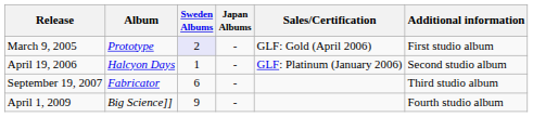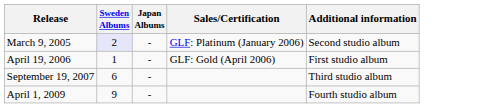 <table class="wikitable">
 <tr>
 <th align="left">Release</th>
-<th align="left">Album</th>
 <th style="text-align:center; width:40px;"><small><a href='#'>Sweden Albums</a></small></th>
 <th style="text-align:center; width:40px;"><small>Japan Albums</small></th>
 <th align="left">Sales/Certification</th>
 <th align="left">Additional information</th>
 </tr>
 <tr>
 <td align="left">March 9, 2005</td>
-<td align="left"><em><a href='#'>Prototype</a></em></td>
 <td style="background: lavender; text-align:center;">2</td>
+<td style="text-align:center;">-</td>
+<td align="left"><a href='#'>GLF</a>: Platinum (January 2006)</td>
+<td align="left">Second studio album</td>
+</tr>
+<tr>
+<td align="left">April 19, 2006</td>
+<td style="text-align:center;">1</td>
 <td style="text-align:center;">-</td>
 <td align="left">GLF: Gold (April 2006)</td>
 <td align="left">First studio album</td>
 </tr>
 <tr>
-<td align="left">April 19, 2006</td>
-<td align="left"><em><a href='#'>Halcyon Days</a></em></td>
-<td style="text-align:center;">1</td>
-<td style="text-align:center;">-</td>
-<td align="left"><a href='#'>GLF</a>: Platinum (January 2006)</td>
-<td align="left">Second studio album</td>
-</tr>
-<tr>
 <td align="left">September 19, 2007</td>
-<td align="left"><em><a href='#'>Fabricator</a></em></td>
 <td style="text-align:center;">6</td>
 <td style="text-align:center;">-</td>
 <td align="left"></td>
 <td align="left">Third studio album</td>
 </tr>
 <tr>
 <td align="left">April 1, 2009</td>
-<td align="left"><em>Big Science]]</em></td>
 <td style="text-align:center;">9</td>
 <td style="text-align:center;">-</td>
 <td align="left"></td>
 <td align="left">Fourth studio album</td>
 </tr>
 </table>
